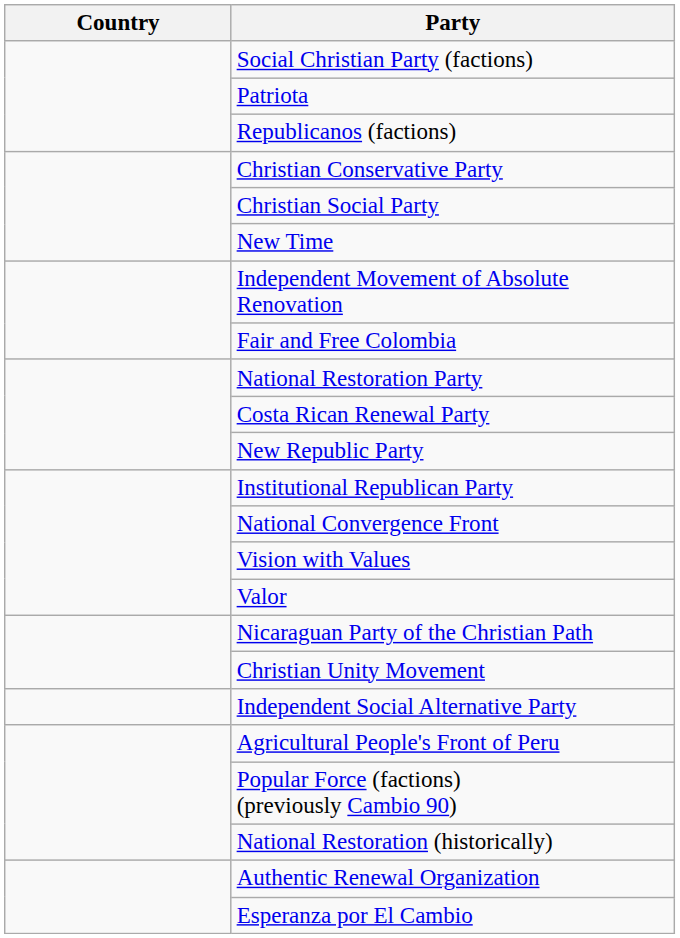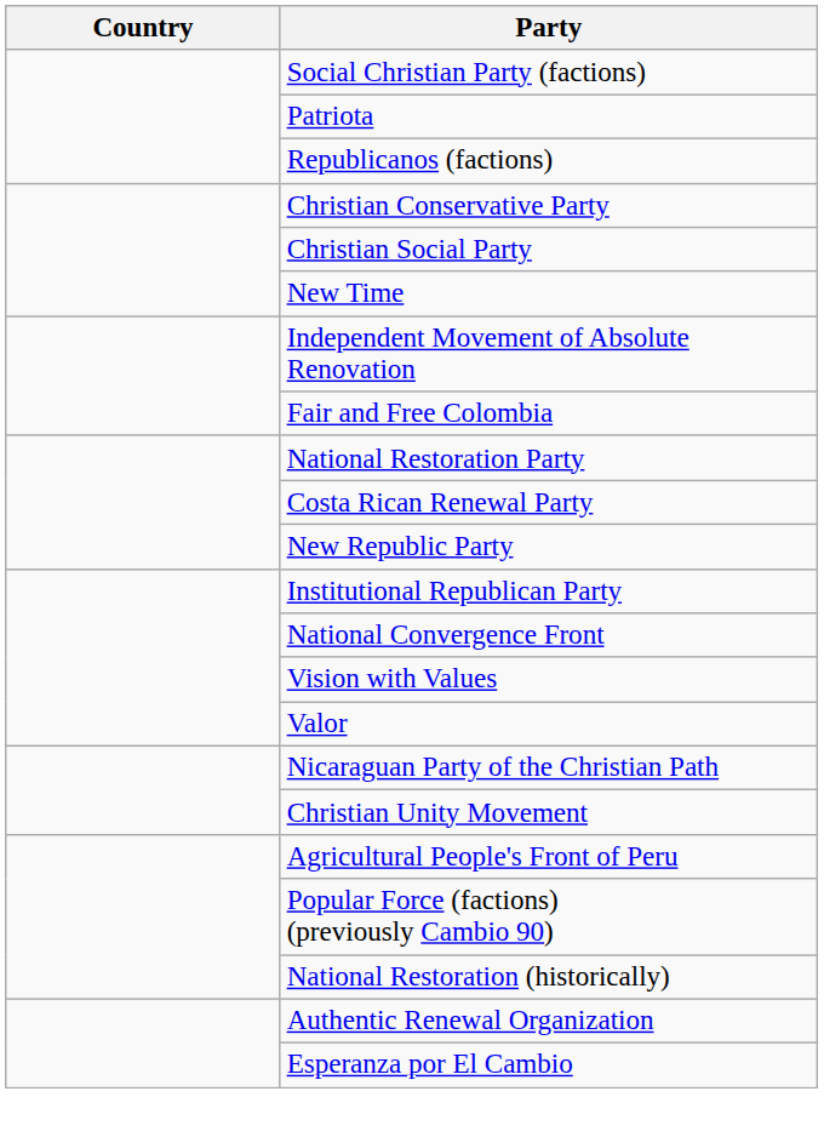 <table class=wikitable style="text-align:left">
 <tr>
 <th width=150 align="left">Country</th>
 <th width=300 align="left">Party</th>
 </tr>
 <tr>
 <td rowspan=3></td>
 <td><a href='#'>Social Christian Party</a> (factions)</td>
 </tr>
 <tr>
 <td><a href='#'>Patriota</a></td>
 </tr>
 <tr>
 <td><a href='#'>Republicanos</a> (factions)</td>
 </tr>
 <tr>
 <td rowspan="3"></td>
 <td><a href='#'>Christian Conservative Party</a></td>
 </tr>
 <tr>
 <td><a href='#'>Christian Social Party</a></td>
 </tr>
 <tr>
 <td><a href='#'>New Time</a></td>
 </tr>
 <tr>
 <td rowspan="2"></td>
 <td><a href='#'>Independent Movement of Absolute Renovation</a></td>
 </tr>
 <tr>
 <td><a href='#'>Fair and Free Colombia</a></td>
 </tr>
 <tr>
 <td rowspan=3></td>
 <td><a href='#'>National Restoration Party</a></td>
 </tr>
 <tr>
 <td><a href='#'>Costa Rican Renewal Party</a></td>
 </tr>
 <tr>
 <td><a href='#'>New Republic Party</a></td>
 </tr>
 <tr>
 <td rowspan="4"></td>
 <td><a href='#'>Institutional Republican Party</a></td>
 </tr>
 <tr>
 <td><a href='#'>National Convergence Front</a></td>
 </tr>
 <tr>
 <td><a href='#'>Vision with Values</a></td>
 </tr>
 <tr>
 <td><a href='#'>Valor</a></td>
 </tr>
 <tr>
 <td rowspan="2"></td>
 <td><a href='#'>Nicaraguan Party of the Christian Path</a></td>
 </tr>
 <tr>
 <td><a href='#'>Christian Unity Movement</a></td>
 </tr>
 <tr>
-<td></td>
-<td><a href='#'>Independent Social Alternative Party</a></td>
-</tr>
-<tr>
 <td rowspan="3"></td>
 <td><a href='#'>Agricultural People's Front of Peru</a></td>
 </tr>
 <tr>
 <td><a href='#'>Popular Force</a> (factions)<br>(previously <a href='#'>Cambio 90</a>)</td>
 </tr>
 <tr>
 <td><a href='#'>National Restoration</a> (historically)</td>
 </tr>
 <tr>
 <td rowspan="2"></td>
 <td><a href='#'>Authentic Renewal Organization</a></td>
 </tr>
 <tr>
 <td><a href='#'>Esperanza por El Cambio</a></td>
 </tr>
 </table>
